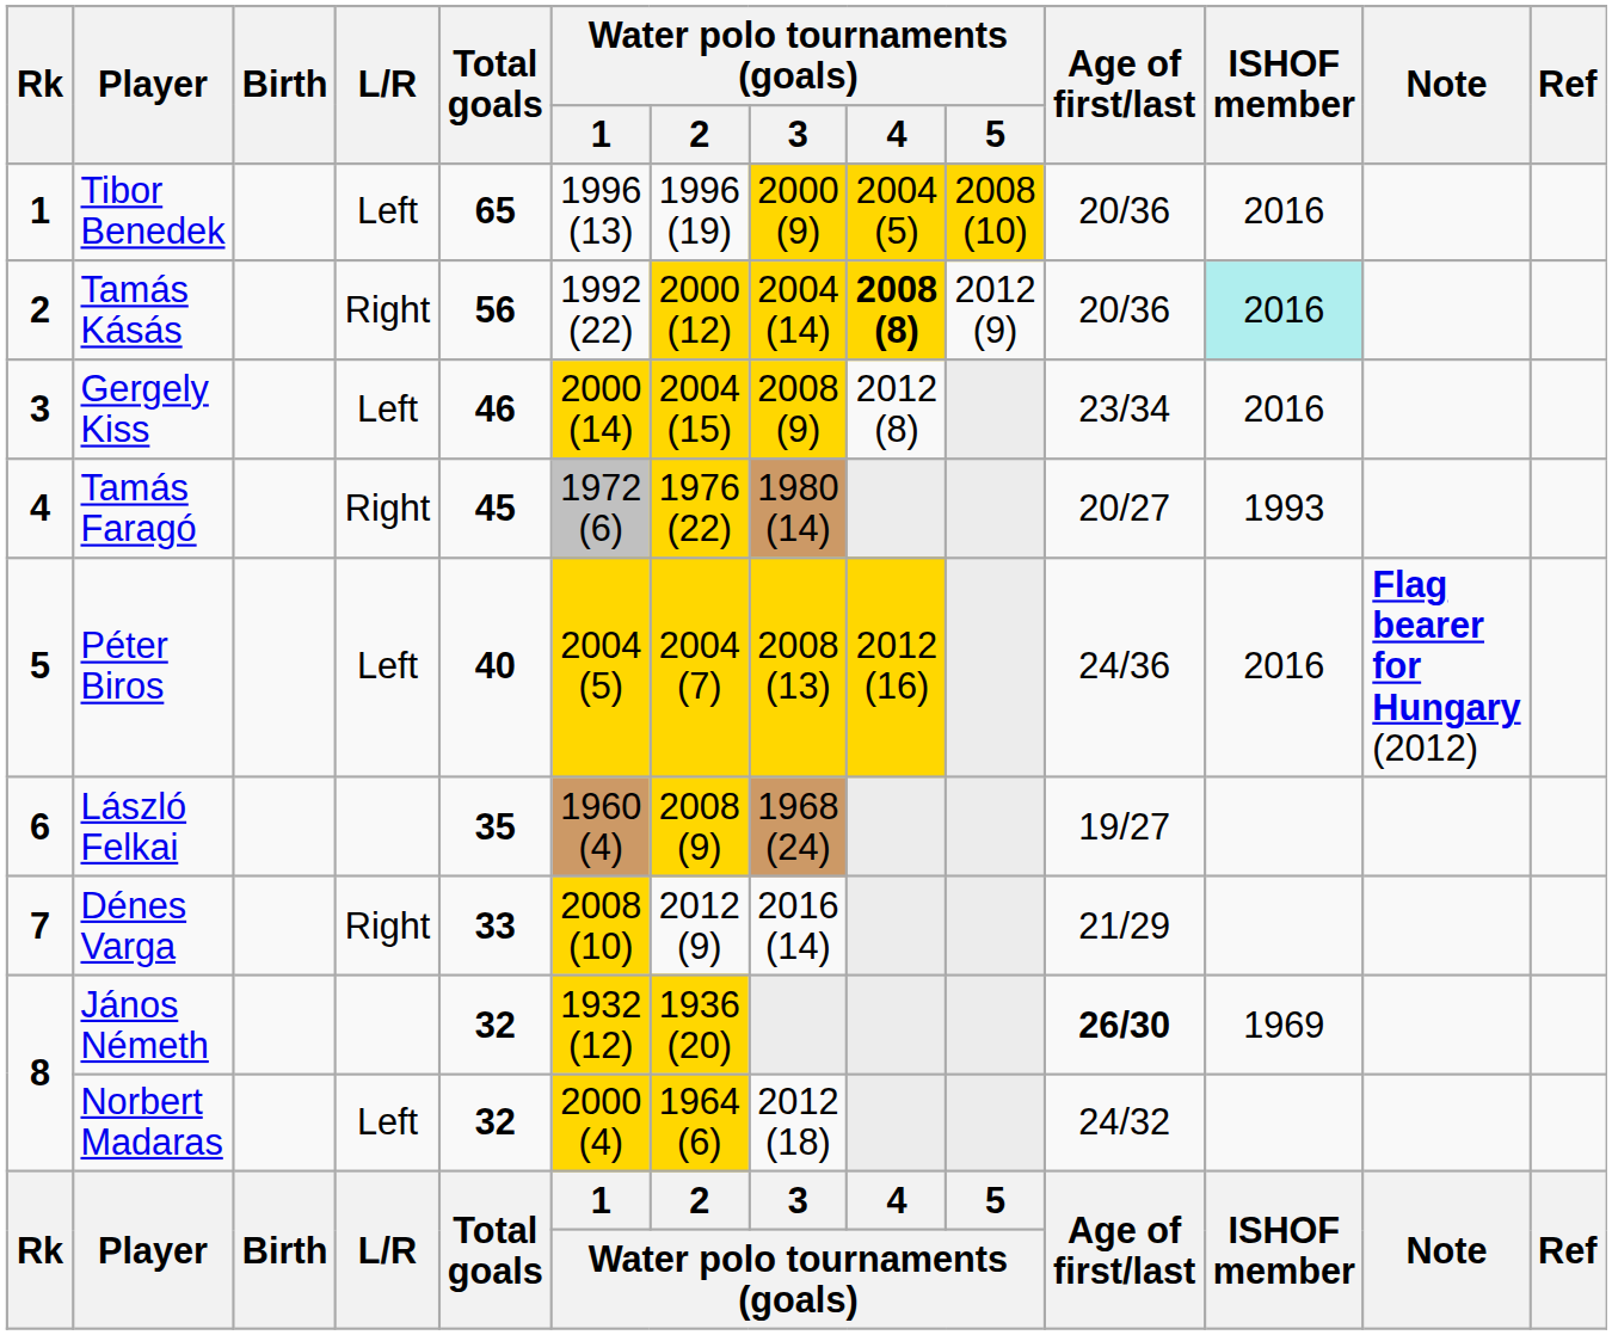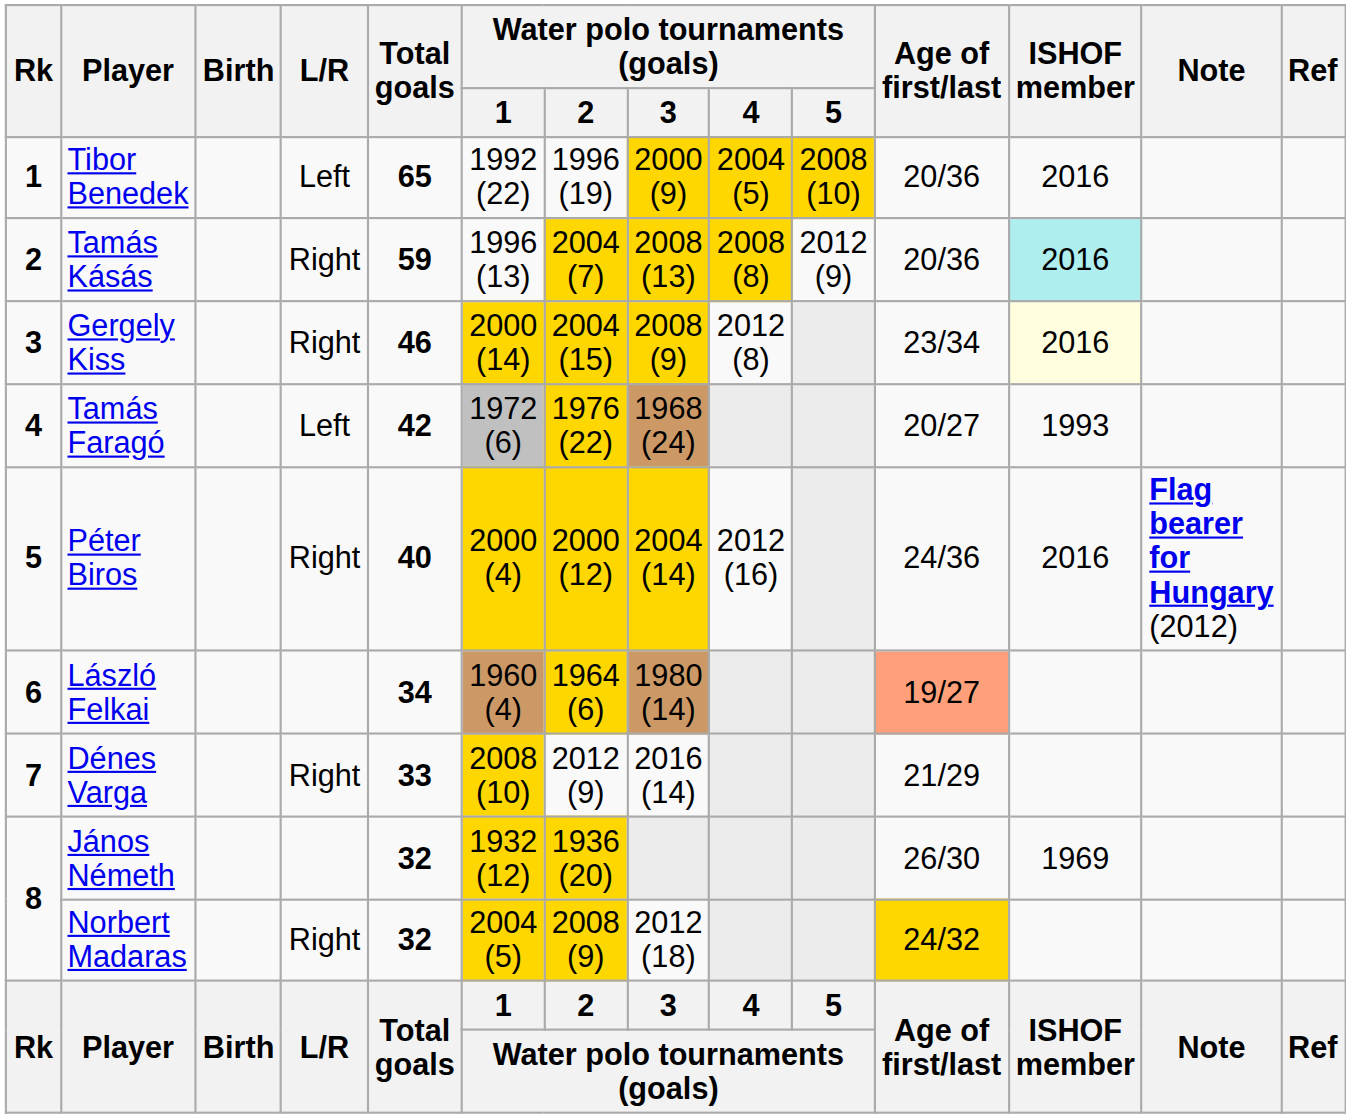 <table class="wikitable sortable" style="text-align: center; font-size: 90%; margin-left: 1em;">
 <tr>
 <th rowspan="2">Rk</th>
 <th rowspan="2">Player</th>
 <th rowspan="2">Birth</th>
 <th rowspan="2">L/R</th>
 <th rowspan="2">Total<br>goals</th>
 <th colspan="5">Water polo tournaments<br>(goals)</th>
 <th rowspan="2">Age of<br>first/last</th>
 <th rowspan="2">ISHOF<br>member</th>
 <th rowspan="2">Note</th>
 <th rowspan="2" class="unsortable">Ref</th>
 </tr>
 <tr>
 <th>1</th>
 <th style="width: 2em;" class="unsortable">2</th>
 <th style="width: 2em;" class="unsortable">3</th>
 <th style="width: 2em;" class="unsortable">4</th>
 <th style="width: 2em;" class="unsortable">5</th>
 </tr>
 <tr>
 <td><strong>1</strong></td>
 <td style="text-align: left;" data-sort-value="Benedek, Tibor"><a href='#'>Tibor Benedek</a></td>
 <td></td>
 <td>Left</td>
 <td><strong>65</strong></td>
-<td>1996<br>(13)</td>
+<td>1992<br>(22)</td>
 <td>1996<br>(19)</td>
 <td style="background-color: gold;">2000<br>(9)</td>
 <td style="background-color: gold;">2004<br>(5)</td>
 <td style="background-color: gold;">2008<br>(10)</td>
 <td>20/36</td>
 <td>2016</td>
 <td style="text-align: left;"></td>
 <td></td>
 </tr>
 <tr>
 <td><strong>2</strong></td>
 <td style="text-align: left;" data-sort-value="Kásás, Tamás"><a href='#'>Tamás Kásás</a></td>
 <td></td>
 <td>Right</td>
-<td><strong>56</strong></td>
-<td>1992<br>(22)</td>
-<td style="background-color: gold;">2000<br>(12)</td>
-<td style="background-color: gold;">2004<br>(14)</td>
-<td style="background-color: gold;"><strong>2008<br>(8)</strong></td>
+<td><strong>59</strong></td>
+<td>1996<br>(13)</td>
+<td style="background-color: gold;">2004<br>(7)</td>
+<td style="background-color: gold;">2008<br>(13)</td>
+<td style="background-color: gold;">2008<br>(8)</td>
 <td>2012<br>(9)</td>
 <td>20/36</td>
 <td style="background: paleturquoise;">2016</td>
 <td style="text-align: left;"></td>
 <td></td>
 </tr>
 <tr>
 <td><strong>3</strong></td>
 <td style="text-align: left;" data-sort-value="Kiss, Gergely"><a href='#'>Gergely Kiss</a></td>
 <td></td>
-<td>Left</td>
+<td>Right</td>
 <td><strong>46</strong></td>
 <td style="background-color: gold;">2000<br>(14)</td>
 <td style="background-color: gold;">2004<br>(15)</td>
 <td style="background-color: gold;">2008<br>(9)</td>
 <td>2012<br>(8)</td>
 <td style="background-color: #ececec;"></td>
 <td>23/34</td>
-<td>2016</td>
+<td style="background: lightyellow;">2016</td>
 <td style="text-align: left;"></td>
 <td></td>
 </tr>
 <tr>
 <td><strong>4</strong></td>
 <td style="text-align: left;" data-sort-value="Faragó, Tamás"><a href='#'>Tamás Faragó</a></td>
 <td></td>
-<td>Right</td>
-<td><strong>45</strong></td>
+<td>Left</td>
+<td><strong>42</strong></td>
 <td style="background-color: silver;">1972<br>(6)</td>
 <td style="background-color: gold;">1976<br>(22)</td>
-<td style="background-color: #cc9966;">1980<br>(14)</td>
+<td style="background-color: #cc9966;">1968<br>(24)</td>
 <td style="background-color: #ececec;"></td>
 <td style="background-color: #ececec;"></td>
 <td>20/27</td>
 <td>1993</td>
 <td style="text-align: left;"></td>
 <td></td>
 </tr>
 <tr>
 <td><strong>5</strong></td>
 <td style="text-align: left;" data-sort-value="Biros, Péter"><a href='#'>Péter Biros</a></td>
 <td></td>
-<td>Left</td>
+<td>Right</td>
 <td><strong>40</strong></td>
-<td style="background-color: gold;">2004<br>(5)</td>
-<td style="background-color: gold;">2004<br>(7)</td>
-<td style="background-color: gold;">2008<br>(13)</td>
-<td style="background: gold;">2012<br>(16)</td>
+<td style="background-color: gold;">2000<br>(4)</td>
+<td style="background-color: gold;">2000<br>(12)</td>
+<td style="background-color: gold;">2004<br>(14)</td>
+<td>2012<br>(16)</td>
 <td style="background-color: #ececec;"></td>
 <td>24/36</td>
 <td>2016</td>
 <td style="text-align: left;"><strong><a href='#'>Flag bearer for Hungary</a></strong> (2012)</td>
 <td><br></td>
 </tr>
 <tr>
 <td><strong>6</strong></td>
 <td style="text-align: left;" data-sort-value="Felkai, László"><a href='#'>László Felkai</a></td>
 <td></td>
 <td></td>
-<td><strong>35</strong></td>
+<td><strong>34</strong></td>
 <td style="background-color: #cc9966;">1960<br>(4)</td>
-<td style="background-color: gold;">2008<br>(9)</td>
-<td style="background-color: #cc9966;">1968<br>(24)</td>
+<td style="background-color: gold;">1964<br>(6)</td>
+<td style="background-color: #cc9966;">1980<br>(14)</td>
 <td style="background-color: #ececec;"></td>
 <td style="background-color: #ececec;"></td>
-<td>19/27</td>
+<td style="background: lightsalmon;">19/27</td>
 <td></td>
 <td style="text-align: left;"></td>
 <td></td>
 </tr>
 <tr>
 <td><strong>7</strong></td>
 <td style="text-align: left;" data-sort-value="Varga, Dénes"><a href='#'>Dénes Varga</a></td>
 <td></td>
 <td>Right</td>
 <td><strong>33</strong></td>
 <td style="background-color: gold;">2008<br>(10)</td>
 <td>2012<br>(9)</td>
 <td>2016<br>(14)</td>
 <td style="background-color: #ececec;"></td>
 <td style="background-color: #ececec;"></td>
 <td>21/29</td>
 <td></td>
 <td style="text-align: left;"></td>
 <td></td>
 </tr>
 <tr>
 <td rowspan="2"><strong>8</strong></td>
 <td style="text-align: left;" data-sort-value="Németh, János"><a href='#'>János Németh</a></td>
 <td></td>
 <td></td>
 <td><strong>32</strong></td>
 <td style="background-color: gold;">1932<br>(12)</td>
 <td style="background-color: gold;">1936<br>(20)</td>
 <td style="background-color: #ececec;"></td>
 <td style="background-color: #ececec;"></td>
 <td style="background-color: #ececec;"></td>
-<td><strong>26/30</strong></td>
+<td>26/30</td>
 <td>1969</td>
 <td style="text-align: left;"></td>
 <td></td>
 </tr>
 <tr>
 <td style="text-align: left;" data-sort-value="Madaras, Norbert"><a href='#'>Norbert Madaras</a></td>
 <td></td>
-<td>Left</td>
+<td>Right</td>
 <td><strong>32</strong></td>
-<td style="background-color: gold;">2000<br>(4)</td>
-<td style="background-color: gold;">1964<br>(6)</td>
+<td style="background-color: gold;">2004<br>(5)</td>
+<td style="background-color: gold;">2008<br>(9)</td>
 <td>2012<br>(18)</td>
 <td style="background-color: #ececec;"></td>
 <td style="background-color: #ececec;"></td>
-<td>24/32</td>
+<td style="background: gold;">24/32</td>
 <td></td>
 <td style="text-align: left;"></td>
 <td></td>
 </tr>
 <tr>
 <th rowspan="2">Rk</th>
 <th rowspan="2">Player</th>
 <th rowspan="2">Birth</th>
 <th rowspan="2">L/R</th>
 <th rowspan="2">Total<br>goals</th>
 <th>1</th>
 <th>2</th>
 <th>3</th>
 <th>4</th>
 <th>5</th>
 <th rowspan="2">Age of<br>first/last</th>
 <th rowspan="2">ISHOF<br>member</th>
 <th rowspan="2">Note</th>
 <th rowspan="2">Ref</th>
 </tr>
 <tr>
 <th colspan="5">Water polo tournaments<br>(goals)</th>
 </tr>
 </table>
